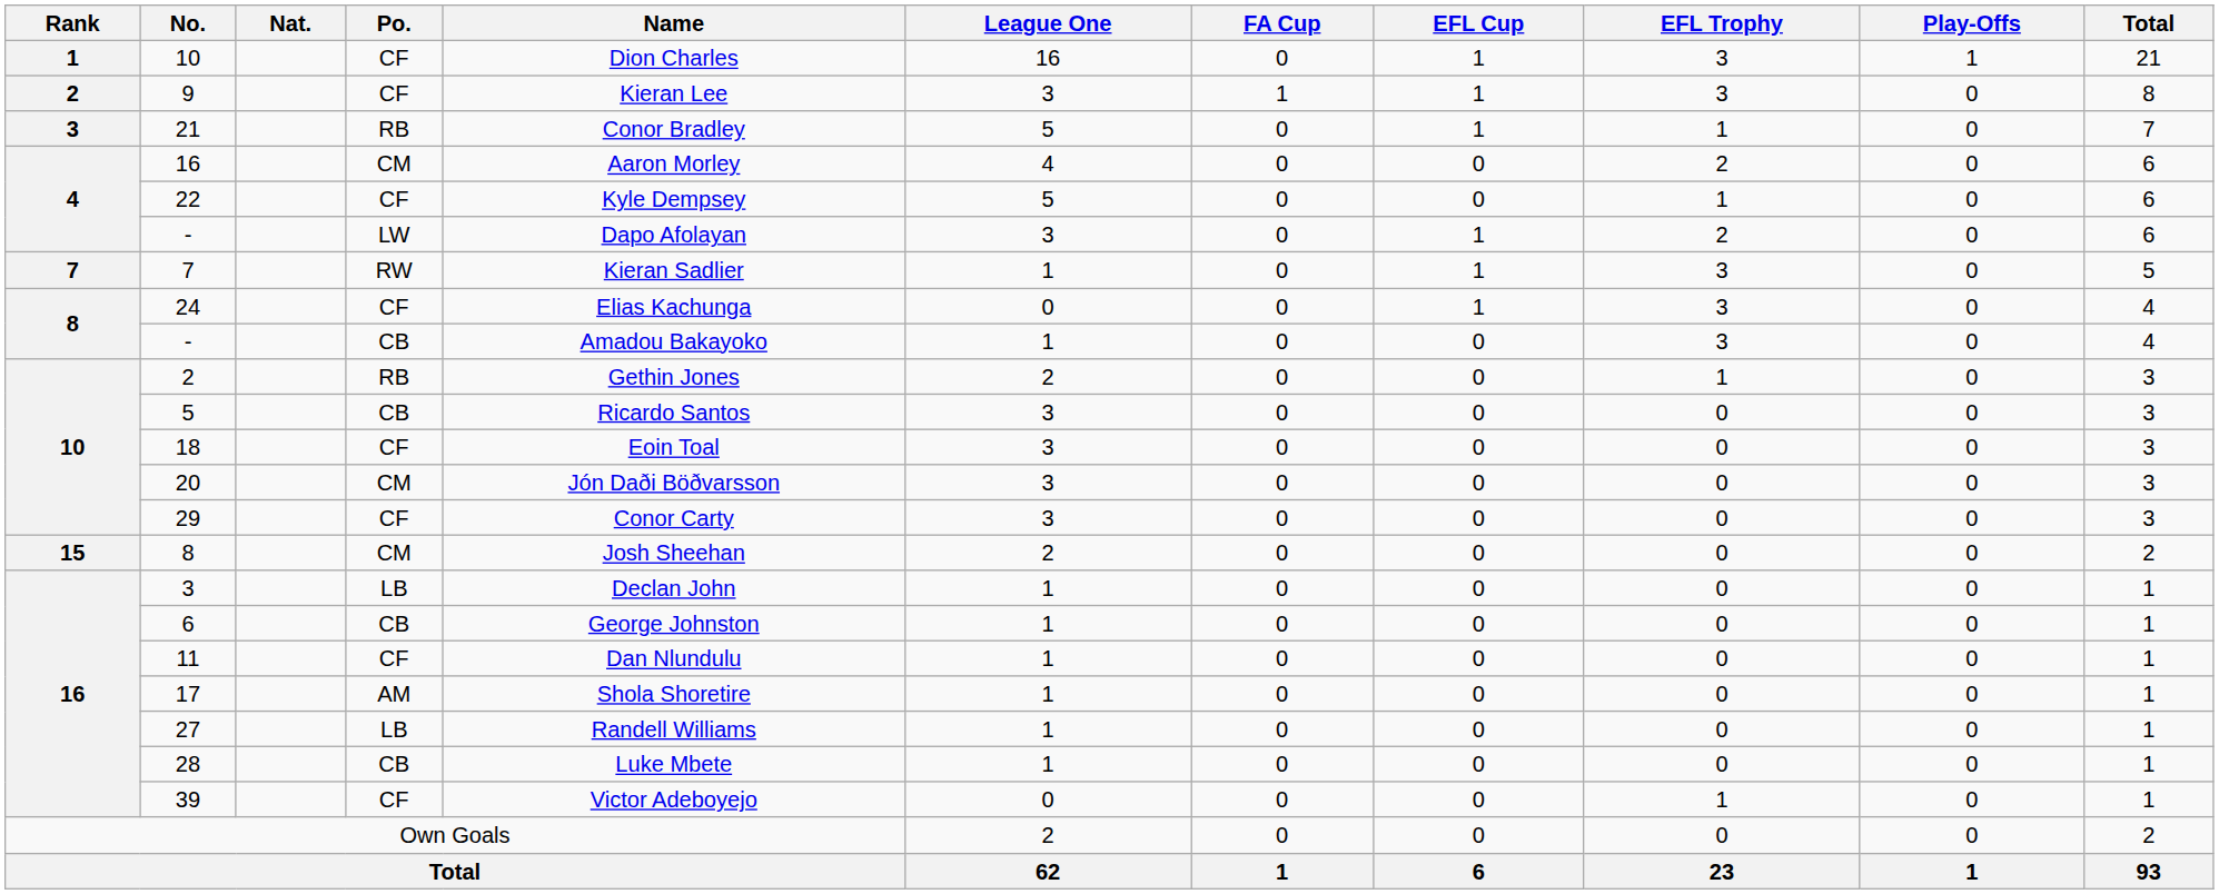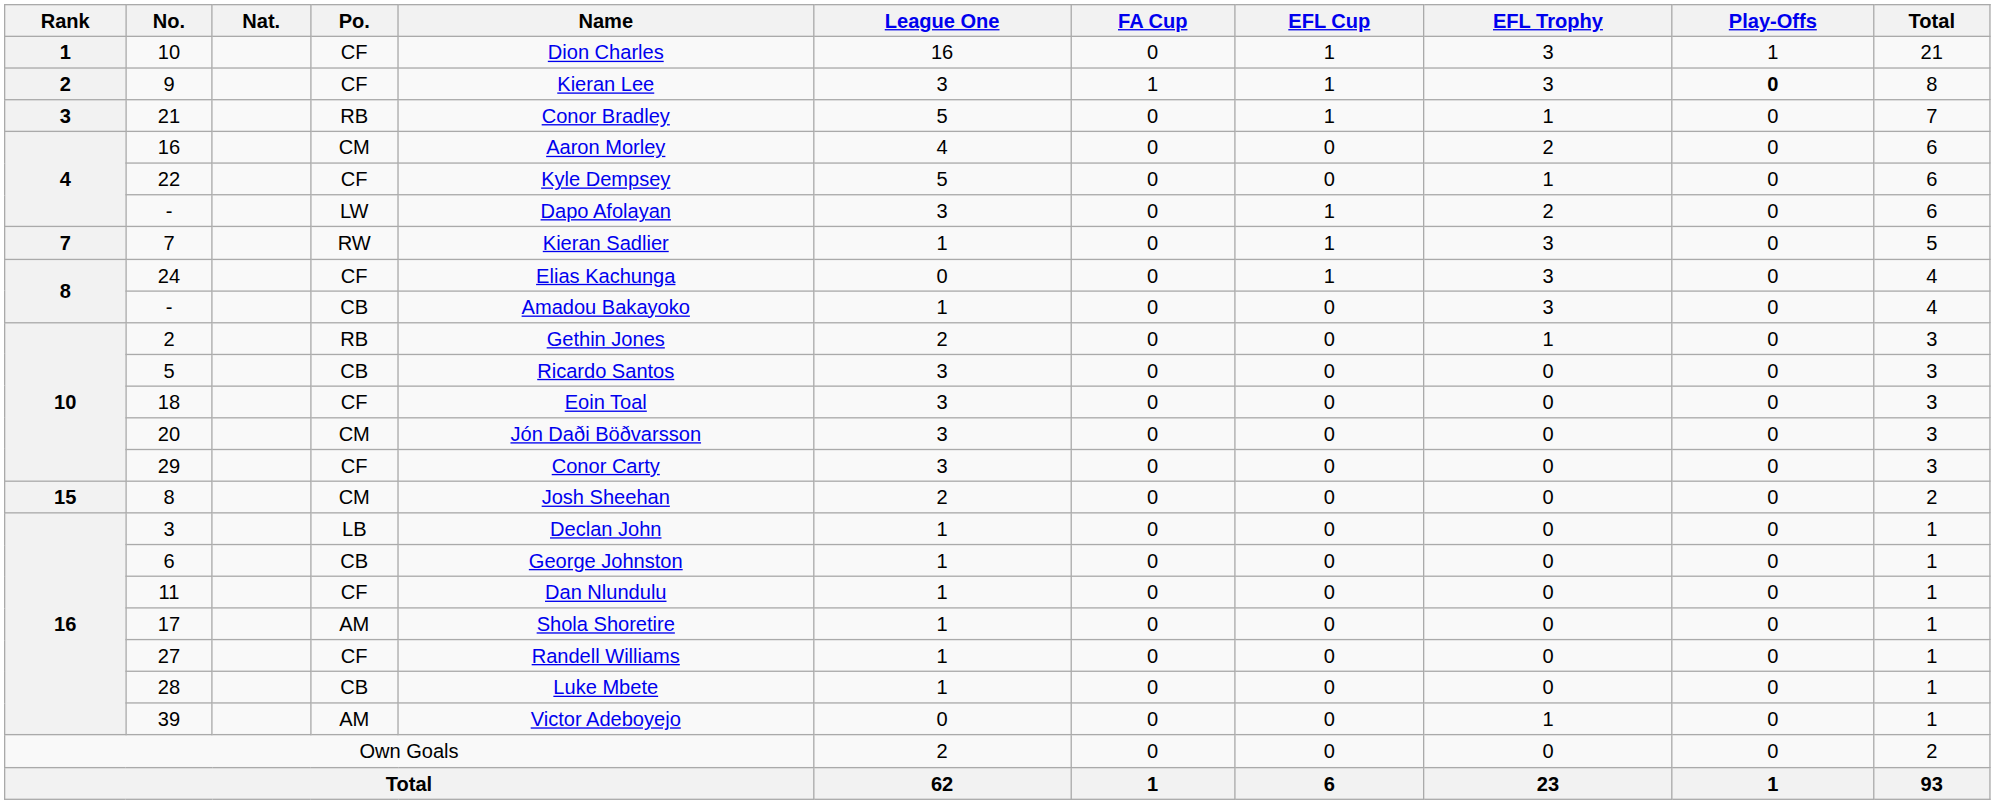 <table class="wikitable" style="text-align:center; font-size:95%; width:95%;">
 <tr>
 <th>Rank</th>
 <th>No.</th>
 <th>Nat.</th>
 <th>Po.</th>
 <th>Name</th>
 <th><a href='#'>League One</a></th>
 <th><a href='#'>FA Cup</a></th>
 <th><a href='#'>EFL Cup</a></th>
 <th><a href='#'>EFL Trophy</a></th>
 <th><a href='#'>Play-Offs</a></th>
 <th>Total</th>
 </tr>
 <tr>
 <th rowspan=1>1</th>
 <td>10</td>
 <td></td>
 <td>CF</td>
 <td><a href='#'>Dion Charles</a></td>
 <td>16</td>
 <td>0</td>
 <td>1</td>
 <td>3</td>
 <td>1</td>
 <td>21</td>
 </tr>
 <tr>
 <th rowspan=1>2</th>
 <td>9</td>
 <td></td>
 <td>CF</td>
 <td><a href='#'>Kieran Lee</a></td>
 <td>3</td>
 <td>1</td>
 <td>1</td>
 <td>3</td>
-<td>0</td>
+<td><strong>0</strong></td>
 <td>8</td>
 </tr>
 <tr>
 <th rowspan=1>3</th>
 <td>21</td>
 <td></td>
 <td>RB</td>
 <td><a href='#'>Conor Bradley</a></td>
 <td>5</td>
 <td>0</td>
 <td>1</td>
 <td>1</td>
 <td>0</td>
 <td>7</td>
 </tr>
 <tr>
 <th rowspan=3>4</th>
 <td>16</td>
 <td></td>
 <td>CM</td>
 <td><a href='#'>Aaron Morley</a></td>
 <td>4</td>
 <td>0</td>
 <td>0</td>
 <td>2</td>
 <td>0</td>
 <td>6</td>
 </tr>
 <tr>
 <td>22</td>
 <td></td>
 <td>CF</td>
 <td><a href='#'>Kyle Dempsey</a></td>
 <td>5</td>
 <td>0</td>
 <td>0</td>
 <td>1</td>
 <td>0</td>
 <td>6</td>
 </tr>
 <tr>
 <td>-</td>
 <td></td>
 <td>LW</td>
 <td><a href='#'>Dapo Afolayan</a></td>
 <td>3</td>
 <td>0</td>
 <td>1</td>
 <td>2</td>
 <td>0</td>
 <td>6</td>
 </tr>
 <tr>
 <th rowspan=1>7</th>
 <td>7</td>
 <td></td>
 <td>RW</td>
 <td><a href='#'>Kieran Sadlier</a></td>
 <td>1</td>
 <td>0</td>
 <td>1</td>
 <td>3</td>
 <td>0</td>
 <td>5</td>
 </tr>
 <tr>
 <th rowspan=2>8</th>
 <td>24</td>
 <td></td>
 <td>CF</td>
 <td><a href='#'>Elias Kachunga</a></td>
 <td>0</td>
 <td>0</td>
 <td>1</td>
 <td>3</td>
 <td>0</td>
 <td>4</td>
 </tr>
 <tr>
 <td>-</td>
 <td></td>
 <td>CB</td>
 <td><a href='#'>Amadou Bakayoko</a></td>
 <td>1</td>
 <td>0</td>
 <td>0</td>
 <td>3</td>
 <td>0</td>
 <td>4</td>
 </tr>
 <tr>
 <th rowspan=5>10</th>
 <td>2</td>
 <td></td>
 <td>RB</td>
 <td><a href='#'>Gethin Jones</a></td>
 <td>2</td>
 <td>0</td>
 <td>0</td>
 <td>1</td>
 <td>0</td>
 <td>3</td>
 </tr>
 <tr>
 <td>5</td>
 <td></td>
 <td>CB</td>
 <td><a href='#'>Ricardo Santos</a></td>
 <td>3</td>
 <td>0</td>
 <td>0</td>
 <td>0</td>
 <td>0</td>
 <td>3</td>
 </tr>
 <tr>
 <td>18</td>
 <td></td>
 <td>CF</td>
 <td><a href='#'>Eoin Toal</a></td>
 <td>3</td>
 <td>0</td>
 <td>0</td>
 <td>0</td>
 <td>0</td>
 <td>3</td>
 </tr>
 <tr>
 <td>20</td>
 <td></td>
 <td>CM</td>
 <td><a href='#'>Jón Daði Böðvarsson</a></td>
 <td>3</td>
 <td>0</td>
 <td>0</td>
 <td>0</td>
 <td>0</td>
 <td>3</td>
 </tr>
 <tr>
 <td>29</td>
 <td></td>
 <td>CF</td>
 <td><a href='#'>Conor  Carty</a></td>
 <td>3</td>
 <td>0</td>
 <td>0</td>
 <td>0</td>
 <td>0</td>
 <td>3</td>
 </tr>
 <tr>
 <th rowspan=1>15</th>
 <td>8</td>
 <td></td>
 <td>CM</td>
 <td><a href='#'>Josh Sheehan</a></td>
 <td>2</td>
 <td>0</td>
 <td>0</td>
 <td>0</td>
 <td>0</td>
 <td>2</td>
 </tr>
 <tr>
 <th rowspan=7>16</th>
 <td>3</td>
 <td></td>
 <td>LB</td>
 <td><a href='#'>Declan John</a></td>
 <td>1</td>
 <td>0</td>
 <td>0</td>
 <td>0</td>
 <td>0</td>
 <td>1</td>
 </tr>
 <tr>
 <td>6</td>
 <td></td>
 <td>CB</td>
 <td><a href='#'>George Johnston</a></td>
 <td>1</td>
 <td>0</td>
 <td>0</td>
 <td>0</td>
 <td>0</td>
 <td>1</td>
 </tr>
 <tr>
 <td>11</td>
 <td></td>
 <td>CF</td>
 <td><a href='#'>Dan Nlundulu</a></td>
 <td>1</td>
 <td>0</td>
 <td>0</td>
 <td>0</td>
 <td>0</td>
 <td>1</td>
 </tr>
 <tr>
 <td>17</td>
 <td></td>
 <td>AM</td>
 <td><a href='#'>Shola Shoretire</a></td>
 <td>1</td>
 <td>0</td>
 <td>0</td>
 <td>0</td>
 <td>0</td>
 <td>1</td>
 </tr>
 <tr>
 <td>27</td>
 <td></td>
-<td>LB</td>
+<td>CF</td>
 <td><a href='#'>Randell Williams</a></td>
 <td>1</td>
 <td>0</td>
 <td>0</td>
 <td>0</td>
 <td>0</td>
 <td>1</td>
 </tr>
 <tr>
 <td>28</td>
 <td></td>
 <td>CB</td>
 <td><a href='#'>Luke Mbete</a></td>
 <td>1</td>
 <td>0</td>
 <td>0</td>
 <td>0</td>
 <td>0</td>
 <td>1</td>
 </tr>
 <tr>
 <td>39</td>
 <td></td>
-<td>CF</td>
+<td>AM</td>
 <td><a href='#'>Victor Adeboyejo</a></td>
 <td>0</td>
 <td>0</td>
 <td>0</td>
 <td>1</td>
 <td>0</td>
 <td>1</td>
 </tr>
 <tr>
 <td colspan=5>Own Goals</td>
 <td>2</td>
 <td>0</td>
 <td>0</td>
 <td>0</td>
 <td>0</td>
 <td>2</td>
 </tr>
 <tr>
 <th colspan=5>Total</th>
 <th>62</th>
 <th>1</th>
 <th>6</th>
 <th>23</th>
 <th>1</th>
 <th>93</th>
 </tr>
 </table>
